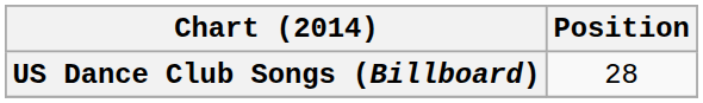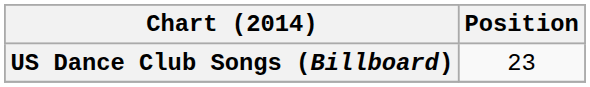 <table class="wikitable plainrowheaders">
 <tr>
 <th scope="col">Chart (2014)</th>
 <th scope="col">Position</th>
 </tr>
 <tr>
 <th scope="row">US Dance Club Songs (<em>Billboard</em>)</th>
-<td align="center">28</td>
+<td align="center">23</td>
 </tr>
 <tr>
 </tr>
 </table>
